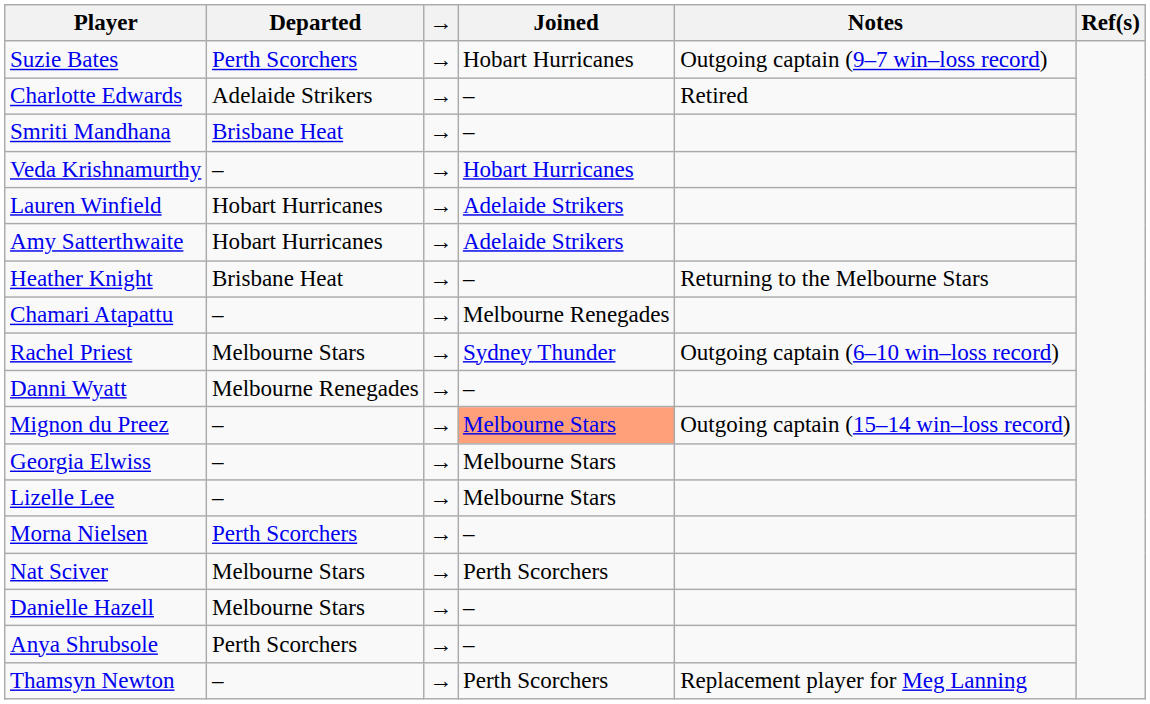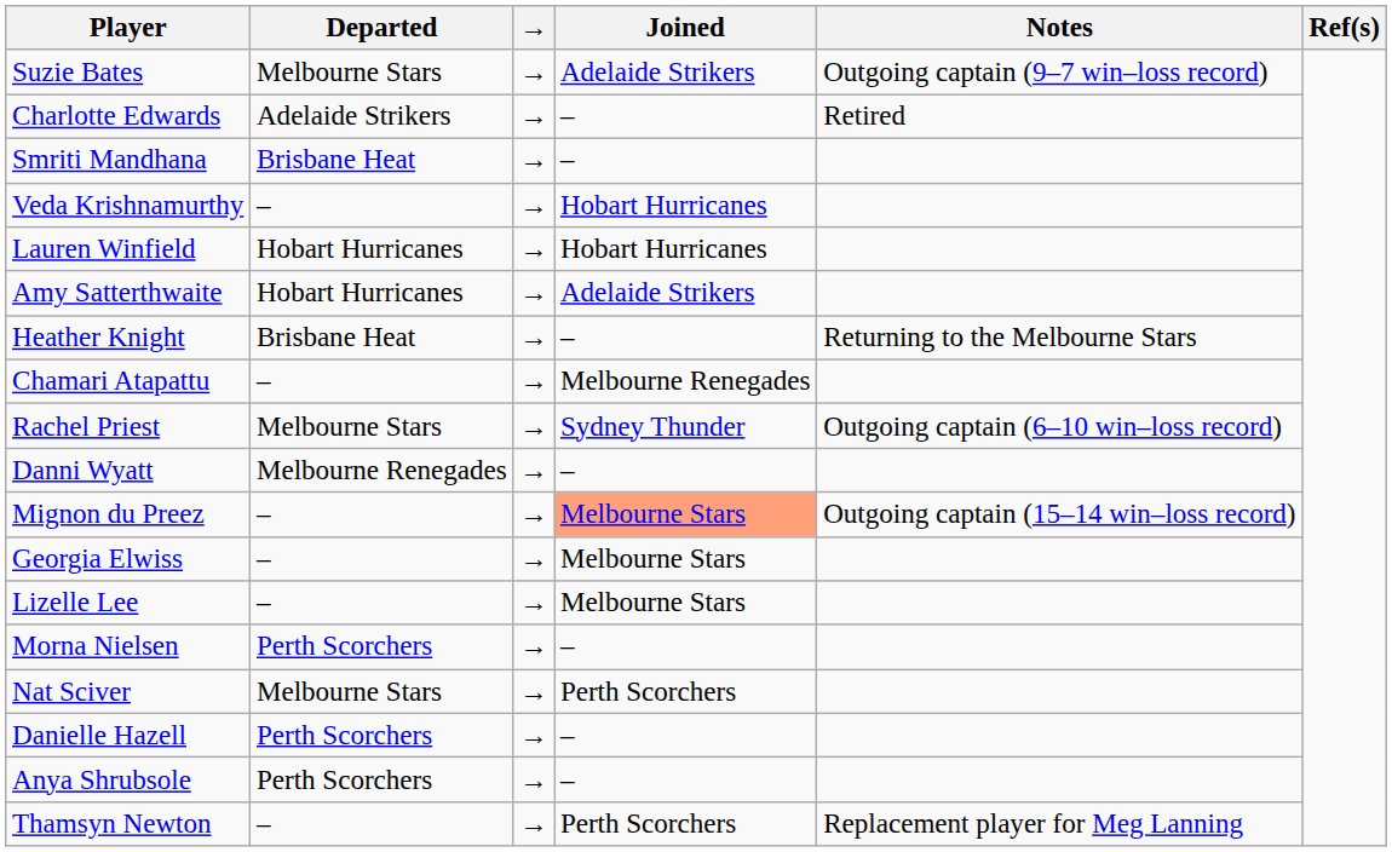 <table class="wikitable">
 <tr>
 <th>Player</th>
 <th>Departed</th>
 <th>→</th>
 <th>Joined</th>
 <th>Notes</th>
 <th>Ref(s)</th>
 </tr>
 <tr>
 <td><a href='#'>Suzie Bates</a></td>
-<td><a href='#'>Perth Scorchers</a></td>
+<td>Melbourne Stars</td>
 <td>→</td>
-<td>Hobart Hurricanes</td>
+<td><a href='#'>Adelaide Strikers</a></td>
 <td>Outgoing captain (<a href='#'>9–7 win–loss record</a>)</td>
 <td rowspan="18"></td>
 </tr>
 <tr>
 <td><a href='#'>Charlotte Edwards</a></td>
 <td>Adelaide Strikers</td>
 <td>→</td>
 <td>–</td>
 <td>Retired</td>
 </tr>
 <tr>
 <td><a href='#'>Smriti Mandhana</a></td>
 <td><a href='#'>Brisbane Heat</a></td>
 <td>→</td>
 <td>–</td>
 <td></td>
 </tr>
 <tr>
 <td><a href='#'>Veda Krishnamurthy</a></td>
 <td>–</td>
 <td>→</td>
 <td><a href='#'>Hobart Hurricanes</a></td>
 <td></td>
 </tr>
 <tr>
 <td><a href='#'>Lauren Winfield</a></td>
 <td>Hobart Hurricanes</td>
 <td>→</td>
-<td><a href='#'>Adelaide Strikers</a></td>
+<td>Hobart Hurricanes</td>
 <td></td>
 </tr>
 <tr>
 <td><a href='#'>Amy Satterthwaite</a></td>
 <td>Hobart Hurricanes</td>
 <td>→</td>
 <td><a href='#'>Adelaide Strikers</a></td>
 <td></td>
 </tr>
 <tr>
 <td><a href='#'>Heather Knight</a></td>
 <td>Brisbane Heat</td>
 <td>→</td>
 <td>–</td>
 <td>Returning to the Melbourne Stars</td>
 </tr>
 <tr>
 <td><a href='#'>Chamari Atapattu</a></td>
 <td>–</td>
 <td>→</td>
 <td>Melbourne Renegades</td>
 <td></td>
 </tr>
 <tr>
 <td><a href='#'>Rachel Priest</a></td>
 <td>Melbourne Stars</td>
 <td>→</td>
 <td><a href='#'>Sydney Thunder</a></td>
 <td>Outgoing captain (<a href='#'>6–10 win–loss record</a>)</td>
 </tr>
 <tr>
 <td><a href='#'>Danni Wyatt</a></td>
 <td>Melbourne Renegades</td>
 <td>→</td>
 <td>–</td>
 <td></td>
 </tr>
 <tr>
 <td><a href='#'>Mignon du Preez</a></td>
 <td>–</td>
 <td>→</td>
 <td style="background: lightsalmon;"><a href='#'>Melbourne Stars</a></td>
 <td>Outgoing captain (<a href='#'>15–14 win–loss record</a>)</td>
 </tr>
 <tr>
 <td><a href='#'>Georgia Elwiss</a></td>
 <td>–</td>
 <td>→</td>
 <td>Melbourne Stars</td>
 <td></td>
 </tr>
 <tr>
 <td><a href='#'>Lizelle Lee</a></td>
 <td>–</td>
 <td>→</td>
 <td>Melbourne Stars</td>
 <td></td>
 </tr>
 <tr>
 <td><a href='#'>Morna Nielsen</a></td>
 <td><a href='#'>Perth Scorchers</a></td>
 <td>→</td>
 <td>–</td>
 <td></td>
 </tr>
 <tr>
 <td><a href='#'>Nat Sciver</a></td>
 <td>Melbourne Stars</td>
 <td>→</td>
 <td>Perth Scorchers</td>
 <td></td>
 </tr>
 <tr>
 <td><a href='#'>Danielle Hazell</a></td>
-<td>Melbourne Stars</td>
+<td><a href='#'>Perth Scorchers</a></td>
 <td>→</td>
 <td>–</td>
 <td></td>
 </tr>
 <tr>
 <td><a href='#'>Anya Shrubsole</a></td>
 <td>Perth Scorchers</td>
 <td>→</td>
 <td>–</td>
 <td></td>
 </tr>
 <tr>
 <td><a href='#'>Thamsyn Newton</a></td>
 <td>–</td>
 <td>→</td>
 <td>Perth Scorchers</td>
 <td>Replacement player for <a href='#'>Meg Lanning</a></td>
 </tr>
 </table>
